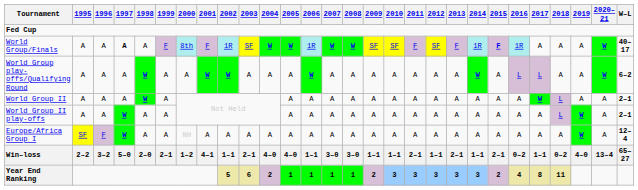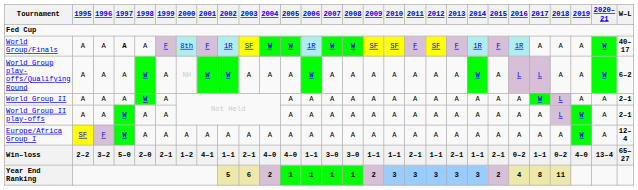 <table class=wikitable style=text-align:center;font-size:80%>
 <tr>
 <th>Tournament</th>
 <th><a href='#'>1995</a></th>
 <th><a href='#'>1996</a></th>
 <th><a href='#'>1997</a></th>
 <th><a href='#'>1998</a></th>
 <th><a href='#'>1999</a></th>
 <th><a href='#'>2000</a></th>
 <th><a href='#'>2001</a></th>
 <th><a href='#'>2002</a></th>
 <th><a href='#'>2003</a></th>
 <th><a href='#'>2004</a></th>
 <th><a href='#'>2005</a></th>
 <th><a href='#'>2006</a></th>
 <th><a href='#'>2007</a></th>
 <th><a href='#'>2008</a></th>
 <th><a href='#'>2009</a></th>
 <th><a href='#'>2010</a></th>
 <th><a href='#'>2011</a></th>
 <th><a href='#'>2012</a></th>
 <th><a href='#'>2013</a></th>
 <th><a href='#'>2014</a></th>
 <th><a href='#'>2015</a></th>
 <th><a href='#'>2016</a></th>
 <th><a href='#'>2017</a></th>
 <th><a href='#'>2018</a></th>
 <th><a href='#'>2019</a></th>
 <th><a href='#'>2020–21</a></th>
 <th>W–L</th>
 </tr>
 <tr>
 <td colspan=40 align=left><strong>Fed Cup</strong></td>
 </tr>
 <tr>
 <td align=left><a href='#'>World Group/Finals</a></td>
 <td>A</td>
 <td>A</td>
 <td><strong>A</strong></td>
 <td>A</td>
 <td bgcolor=thistle><a href='#'>F</a></td>
 <td bgcolor=afeeee><a href='#'>8th</a></td>
 <td bgcolor=thistle><a href='#'>F</a></td>
 <td bgcolor=afeeee><a href='#'>1R</a></td>
 <td bgcolor=yellow><a href='#'>SF</a></td>
 <td bgcolor=lime><a href='#'><strong>W</strong></a></td>
 <td bgcolor=lime><a href='#'><strong>W</strong></a></td>
 <td bgcolor=afeeee><a href='#'>1R</a></td>
 <td bgcolor=lime><a href='#'><strong>W</strong></a></td>
 <td bgcolor=lime><a href='#'><strong>W</strong></a></td>
 <td bgcolor=yellow><a href='#'>SF</a></td>
 <td bgcolor=yellow><a href='#'>SF</a></td>
 <td bgcolor=thistle><a href='#'>F</a></td>
 <td bgcolor=yellow><a href='#'>SF</a></td>
 <td bgcolor=thistle><a href='#'>F</a></td>
 <td bgcolor=afeeee><a href='#'>1R</a></td>
-<td bgcolor=thistle><strong><a href='#'>F</a></strong></td>
+<td bgcolor=thistle><a href='#'>F</a></td>
 <td bgcolor=afeeee><a href='#'>1R</a></td>
 <td>A</td>
 <td>A</td>
 <td>A</td>
 <td bgcolor=lime><a href='#'><strong>W</strong></a></td>
 <td><strong>40–17</strong></td>
 </tr>
 <tr>
 <td align=left><a href='#'>World Group play-offs/Qualifying Round</a></td>
 <td>A</td>
 <td>A</td>
 <td>A</td>
 <td bgcolor=lime><a href='#'><strong>W</strong></a></td>
 <td>A</td>
-<td>A</td>
+<td style=color:#ccc>NH</td>
 <td bgcolor=lime><a href='#'><strong>W</strong></a></td>
 <td bgcolor=lime><a href='#'><strong>W</strong></a></td>
 <td>A</td>
 <td>A</td>
 <td>A</td>
 <td bgcolor=lime><a href='#'><strong>W</strong></a></td>
 <td>A</td>
 <td>A</td>
 <td>A</td>
 <td>A</td>
 <td>A</td>
 <td>A</td>
 <td>A</td>
 <td bgcolor=lime><a href='#'><strong>W</strong></a></td>
 <td>A</td>
 <td bgcolor=thistle><a href='#'>L</a></td>
 <td bgcolor=thistle><a href='#'>L</a></td>
 <td>A</td>
 <td>A</td>
 <td bgcolor=lime><a href='#'><strong>W</strong></a></td>
 <td><strong>6–2</strong></td>
 </tr>
 <tr>
 <td align=left><a href='#'>World Group II</a></td>
 <td>A</td>
 <td>A</td>
 <td>A</td>
 <td bgcolor=lime><a href='#'><strong>W</strong></a></td>
 <td>A</td>
 <td colspan=5 rowspan=2 style=color:#ccc>Not Held</td>
 <td>A</td>
 <td>A</td>
 <td>A</td>
 <td>A</td>
 <td>A</td>
 <td>A</td>
 <td>A</td>
 <td>A</td>
 <td>A</td>
 <td>A</td>
 <td>A</td>
 <td>A</td>
 <td bgcolor=lime><a href='#'><strong>W</strong></a></td>
 <td bgcolor=thistle><a href='#'>L</a></td>
 <td>A</td>
 <td>A</td>
 <td><strong>2–1</strong></td>
 </tr>
 <tr>
 <td align=left><a href='#'>World Group II play-offs</a></td>
 <td>A</td>
 <td>A</td>
 <td bgcolor=lime><a href='#'><strong>W</strong></a></td>
 <td>A</td>
 <td>A</td>
 <td>A</td>
 <td>A</td>
 <td>A</td>
 <td>A</td>
 <td>A</td>
 <td>A</td>
 <td>A</td>
 <td>A</td>
 <td>A</td>
 <td>A</td>
 <td>A</td>
 <td>A</td>
 <td>A</td>
 <td bgcolor=thistle><a href='#'>L</a></td>
 <td bgcolor=lime><a href='#'><strong>W</strong></a></td>
 <td>A</td>
 <td><strong>2–1</strong></td>
 </tr>
 <tr>
 <td align=left><a href='#'>Europe/Africa Group I</a></td>
 <td bgcolor=yellow><a href='#'>SF</a></td>
 <td bgcolor=thistle><a href='#'>F</a></td>
 <td bgcolor=lime><a href='#'><strong>W</strong></a></td>
 <td>A</td>
 <td>A</td>
-<td style=color:#ccc>NH</td>
+<td>A</td>
 <td>A</td>
 <td>A</td>
 <td>A</td>
 <td>A</td>
 <td>A</td>
 <td>A</td>
 <td>A</td>
 <td>A</td>
 <td>A</td>
 <td>A</td>
 <td>A</td>
 <td>A</td>
 <td>A</td>
 <td>A</td>
 <td>A</td>
 <td>A</td>
 <td>A</td>
 <td>A</td>
 <td bgcolor=lime><a href='#'><strong>W</strong></a></td>
 <td>A</td>
 <td><strong>12–4</strong></td>
 </tr>
 <tr>
 <th style=text-align:left>Win–loss</th>
 <th>2–2</th>
 <th>3–2</th>
 <th>5–0</th>
 <th>2–0</th>
 <th>2–1</th>
 <th>1–2</th>
 <th>4–1</th>
 <th>1–1</th>
 <th>2–1</th>
 <th>4–0</th>
 <th>4–0</th>
 <th>1–1</th>
 <th>3–0</th>
 <th>3–0</th>
 <th>1–1</th>
 <th>1–1</th>
 <th>2–1</th>
 <th>1–1</th>
 <th>2–1</th>
 <th>1–1</th>
 <th>2–1</th>
 <th>0–2</th>
 <th>1–1</th>
 <th>0–2</th>
 <th>4–0</th>
 <th>13–4</th>
 <th>65–27</th>
 </tr>
 <tr>
 <th style=text-align:left>Year End Ranking</th>
 <td colspan=7 style=color:#ccc></td>
 <td bgcolor=EEE8AA><strong>5</strong></td>
 <td bgcolor=EEE8AA><strong>6</strong></td>
 <td bgcolor=thistle><strong>2</strong></td>
 <td bgcolor=lime><strong>1</strong></td>
 <td bgcolor=lime><strong>1</strong></td>
 <td bgcolor=lime><strong>1</strong></td>
 <td bgcolor=lime><strong>1</strong></td>
 <td bgcolor=thistle><strong>2</strong></td>
 <td bgcolor=99CCFF><strong>3</strong></td>
 <td bgcolor=99CCFF><strong>3</strong></td>
 <td bgcolor=99CCFF><strong>3</strong></td>
 <td bgcolor=99CCFF><strong>3</strong></td>
 <td bgcolor=99CCFF><strong>3</strong></td>
 <td bgcolor=thistle><strong>2</strong></td>
 <td bgcolor=EEE8AA><strong>4</strong></td>
 <td bgcolor=EEE8AA><strong>8</strong></td>
 <td bgcolor=EEE8AA><strong>11</strong></td>
 <td></td>
 <td></td>
 <td></td>
 </tr>
 </table>
